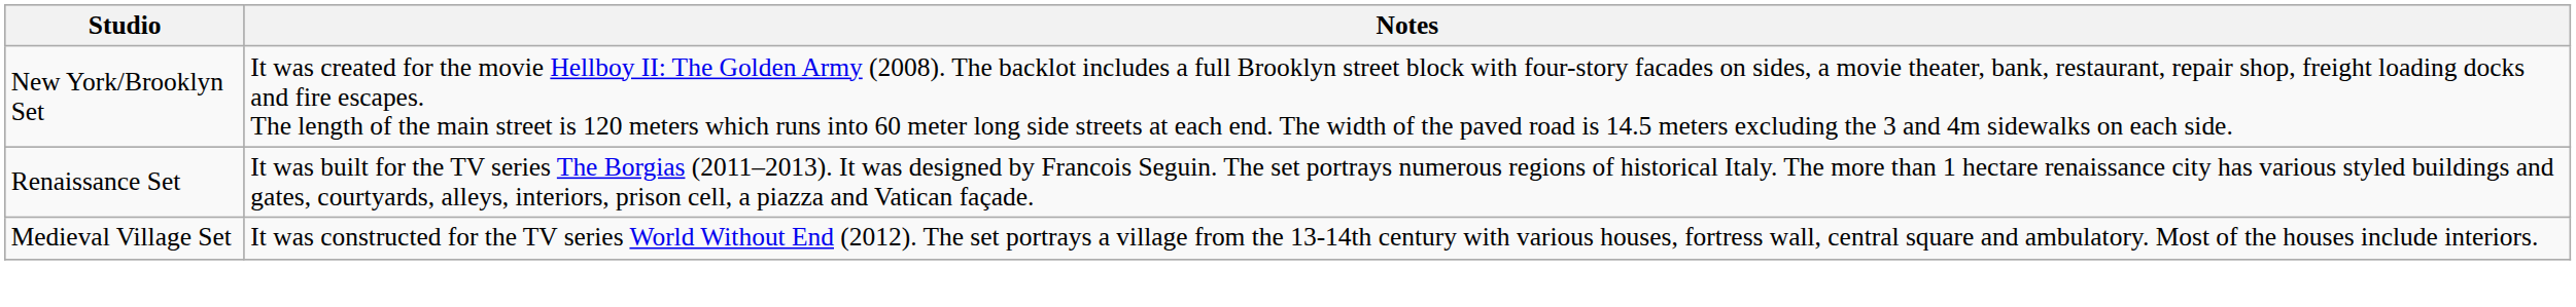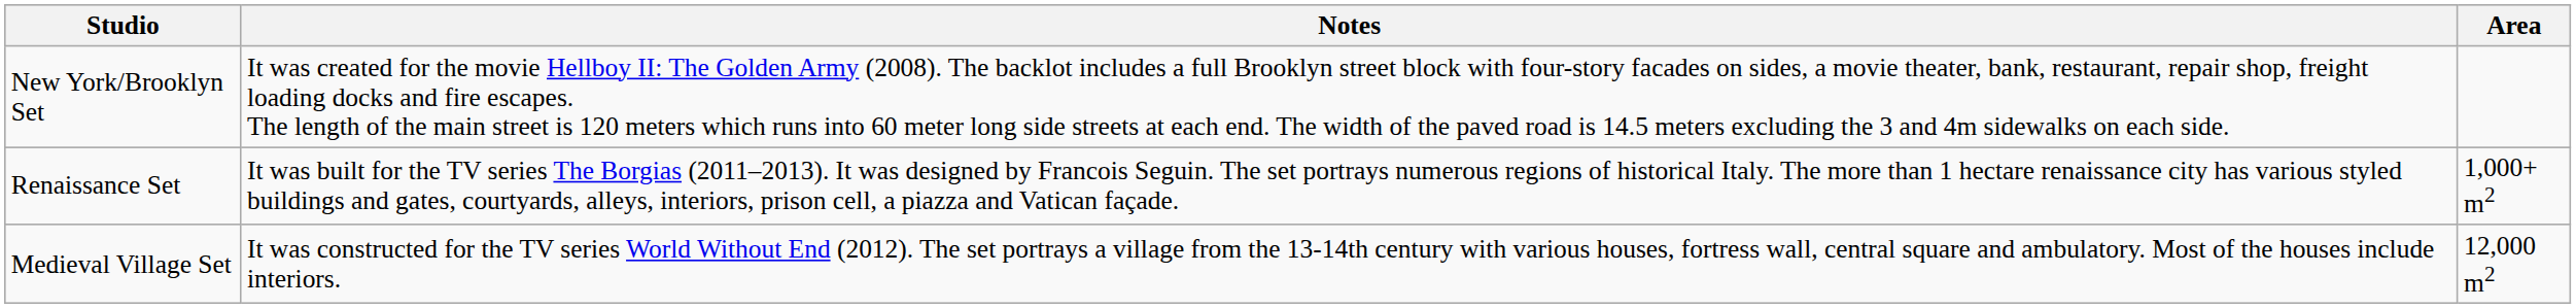 <table class="wikitable">
 <tr>
 <th>Studio</th>
 <th>Notes</th>
+<th>Area</th>
 </tr>
 <tr>
 <td>New York/Brooklyn Set</td>
 <td>It was created for the movie <a href='#'>Hellboy II: The Golden Army</a> (2008). The backlot includes a full Brooklyn street block with four-story facades on sides, a movie theater, bank, restaurant, repair shop, freight loading docks and fire escapes.<br>The length of the main street is 120 meters which runs into 60 meter long side streets at each end. The width of the paved road is 14.5 meters excluding the 3 and 4m sidewalks on each side.</td>
+<td></td>
 </tr>
 <tr>
 <td>Renaissance Set</td>
 <td>It was built for the TV series <a href='#'>The Borgias</a> (2011–2013). It was designed by Francois Seguin. The set portrays numerous regions of historical Italy. The more than 1 hectare renaissance city has various styled buildings and gates, courtyards, alleys, interiors, prison cell, a piazza and Vatican façade.</td>
+<td>1,000+ m<sup>2</sup></td>
 </tr>
 <tr>
 <td>Medieval Village Set</td>
 <td>It was constructed for the TV series <a href='#'>World Without End</a> (2012). The set portrays a village from the 13-14th century with various houses, fortress wall, central square and ambulatory. Most of the houses include interiors.</td>
+<td>12,000 m<sup>2</sup></td>
 </tr>
 </table>
